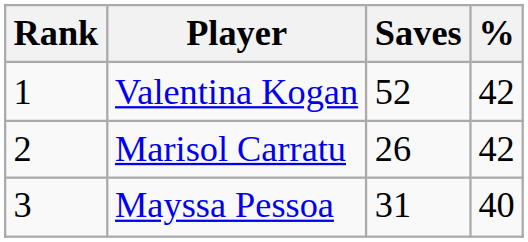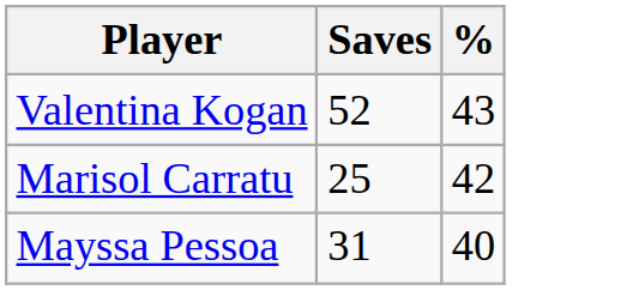 <table class="wikitable">
 <tr>
-<th>Rank</th>
 <th>Player</th>
 <th>Saves</th>
 <th>%</th>
 </tr>
 <tr>
-<td>1</td>
 <td><a href='#'>Valentina Kogan</a></td>
 <td>52</td>
+<td>43</td>
+</tr>
+<tr>
+<td><a href='#'>Marisol Carratu</a></td>
+<td>25</td>
 <td>42</td>
 </tr>
 <tr>
-<td>2</td>
-<td><a href='#'>Marisol Carratu</a></td>
-<td>26</td>
-<td>42</td>
-</tr>
-<tr>
-<td>3</td>
 <td><a href='#'>Mayssa Pessoa</a></td>
 <td>31</td>
 <td>40</td>
 </tr>
 </table>
